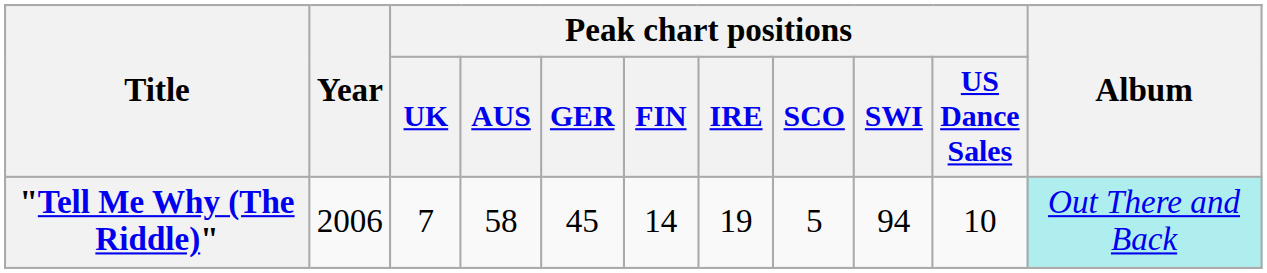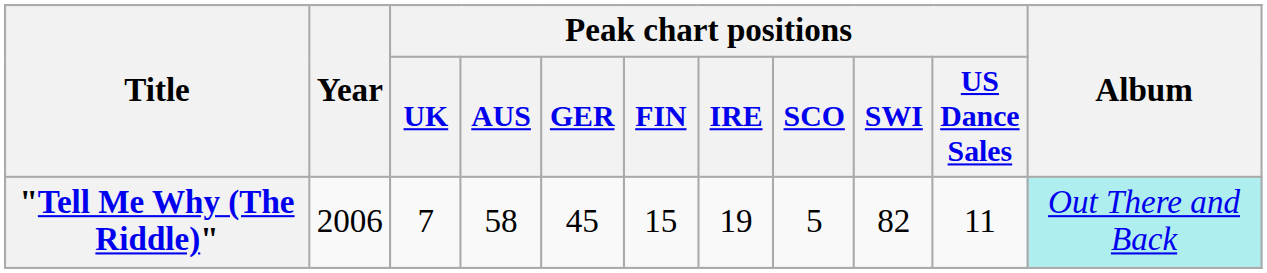 <table class="wikitable plainrowheaders" style="text-align:center">
 <tr>
 <th scope="col" rowspan="2" style="width:16em;">Title</th>
 <th scope="col" rowspan="2" style="width:1em;">Year</th>
 <th scope="col" colspan="8">Peak chart positions</th>
 <th scope="col" rowspan="2" style="width:12em;">Album</th>
 </tr>
 <tr>
 <th scope="col" style="width:2.5em;font-size:90%;"><a href='#'>UK</a><br></th>
 <th scope="col" style="width:2.5em;font-size:90%;"><a href='#'>AUS</a><br></th>
 <th scope="col" style="width:2.5em;font-size:90%;"><a href='#'>GER</a><br></th>
 <th scope="col" style="width:2.5em;font-size:90%;"><a href='#'>FIN</a><br></th>
 <th scope="col" style="width:2.5em;font-size:90%;"><a href='#'>IRE</a><br></th>
 <th scope="col" style="width:2.5em;font-size:90%;"><a href='#'>SCO</a><br></th>
 <th scope="col" style="width:2.5em;font-size:90%;"><a href='#'>SWI</a><br></th>
 <th scope="col" style="width:2.5em;font-size:90%;"><a href='#'>US<br>Dance<br>Sales</a><br></th>
 </tr>
 <tr>
 <th scope="row">"<a href='#'>Tell Me Why (The Riddle)</a>"<br></th>
 <td>2006</td>
 <td>7</td>
 <td>58</td>
 <td>45</td>
-<td>14</td>
+<td>15</td>
 <td>19</td>
 <td>5</td>
-<td>94</td>
-<td>10</td>
+<td>82</td>
+<td>11</td>
 <td style="background: paleturquoise;"><em><a href='#'>Out There and Back</a></em></td>
 </tr>
 </table>
